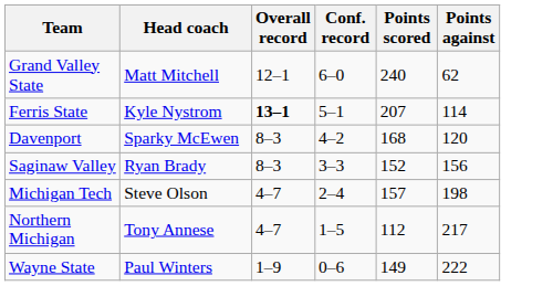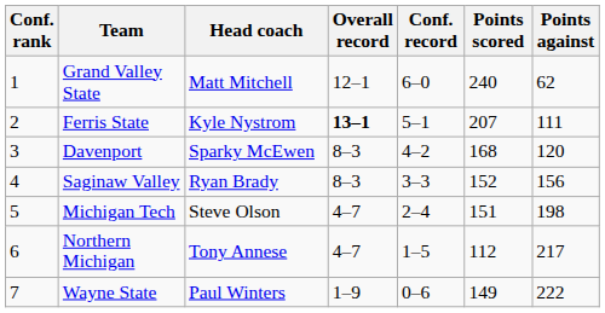 <table class="sortable wikitable">
 <tr>
+<th width="25">Conf. rank</th>
 <th width="100">Team</th>
 <th width="115">Head coach</th>
 <th width="50">Overall record</th>
 <th width="50">Conf. record</th>
 <th width="50">Points scored</th>
 <th width="50">Points against</th>
 </tr>
 <tr align="left" bgcolor="">
+<td>1</td>
 <td><a href='#'>Grand Valley State</a></td>
 <td><a href='#'>Matt Mitchell</a></td>
 <td>12–1</td>
 <td>6–0</td>
 <td>240</td>
 <td>62</td>
 </tr>
 <tr align="left" bgcolor="">
+<td>2</td>
 <td><a href='#'>Ferris State</a></td>
 <td><a href='#'>Kyle Nystrom</a></td>
 <td><strong>13–1</strong></td>
 <td>5–1</td>
 <td>207</td>
-<td>114</td>
+<td>111</td>
 </tr>
 <tr align="left" bgcolor="">
+<td>3</td>
 <td><a href='#'>Davenport</a></td>
 <td><a href='#'>Sparky McEwen</a></td>
 <td>8–3</td>
 <td>4–2</td>
 <td>168</td>
 <td>120</td>
 </tr>
 <tr align="left" bgcolor="">
+<td>4</td>
 <td><a href='#'>Saginaw Valley</a></td>
 <td><a href='#'>Ryan Brady</a></td>
 <td>8–3</td>
 <td>3–3</td>
 <td>152</td>
 <td>156</td>
 </tr>
 <tr align="left" bgcolor="">
+<td>5</td>
 <td><a href='#'>Michigan Tech</a></td>
 <td>Steve Olson</td>
 <td>4–7</td>
 <td>2–4</td>
-<td>157</td>
+<td>151</td>
 <td>198</td>
 </tr>
 <tr align="left" bgcolor="">
+<td>6</td>
 <td><a href='#'>Northern Michigan</a></td>
 <td><a href='#'>Tony Annese</a></td>
 <td>4–7</td>
 <td>1–5</td>
 <td>112</td>
 <td>217</td>
 </tr>
 <tr align="left" bgcolor="">
+<td>7</td>
 <td><a href='#'>Wayne State</a></td>
 <td><a href='#'>Paul Winters</a></td>
 <td>1–9</td>
 <td>0–6</td>
 <td>149</td>
 <td>222</td>
 </tr>
 </table>
